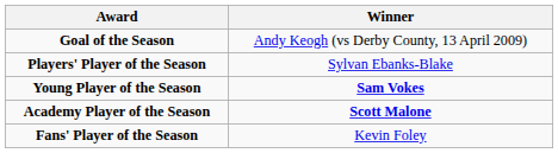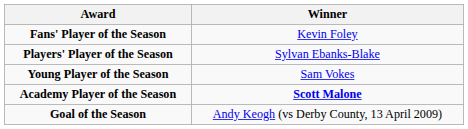 <table class="wikitable" style="text-align:center; font-size:95%;width:65%; text-align:left">
 <tr>
 <th><strong>Award</strong></th>
 <th><strong>Winner</strong></th>
 </tr>
 <tr --->
-<td align="center"><strong>Goal of the Season</strong></td>
-<td align="center"><a href='#'>Andy Keogh</a> (vs Derby County, 13 April 2009)</td>
+<td align="center"><strong>Fans' Player of the Season</strong></td>
+<td align="center"><a href='#'>Kevin Foley</a></td>
 </tr>
 <tr --->
 <td align="center"><strong>Players' Player of the Season</strong></td>
 <td align="center"><a href='#'>Sylvan Ebanks-Blake</a></td>
 </tr>
 <tr --->
 <td align="center"><strong>Young Player of the Season</strong></td>
-<td align="center"><strong><a href='#'>Sam Vokes</a></strong></td>
+<td align="center"><a href='#'>Sam Vokes</a></td>
 </tr>
 <tr --->
 <td align="center"><strong>Academy Player of the Season</strong></td>
 <td align="center"><strong><a href='#'>Scott Malone</a></strong></td>
 </tr>
 <tr --->
-<td align="center"><strong>Fans' Player of the Season</strong></td>
-<td align="center"><a href='#'>Kevin Foley</a></td>
+<td align="center"><strong>Goal of the Season</strong></td>
+<td align="center"><a href='#'>Andy Keogh</a> (vs Derby County, 13 April 2009)</td>
 </tr>
 </table>
